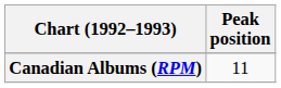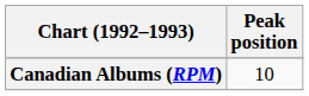 <table class="wikitable plainrowheaders sortable" border="1">
 <tr>
 <th scope="col">Chart (1992–1993)</th>
 <th scope="col">Peak<br>position</th>
 </tr>
 <tr>
 </tr>
 <tr>
 </tr>
 <tr>
 <th scope="row">Canadian Albums (<em><a href='#'>RPM</a></em>)</th>
-<td style="text-align:center;">11</td>
+<td style="text-align:center;">10</td>
 </tr>
 <tr>
 </tr>
 <tr>
 </tr>
 <tr>
 </tr>
 <tr>
 </tr>
 <tr>
 </tr>
 <tr>
 </tr>
 <tr>
 </tr>
 <tr>
 </tr>
 <tr>
 </tr>
 </table>
